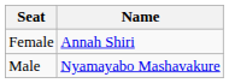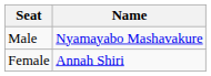 <table class="wikitable">
 <tr>
 <th>Seat</th>
 <th>Name</th>
 </tr>
 <tr>
+<td>Male</td>
+<td><a href='#'>Nyamayabo Mashavakure</a></td>
+</tr>
+<tr>
 <td>Female</td>
 <td><a href='#'>Annah Shiri</a></td>
 </tr>
-<tr>
-<td>Male</td>
-<td><a href='#'>Nyamayabo Mashavakure</a></td>
-</tr>
 </table>
